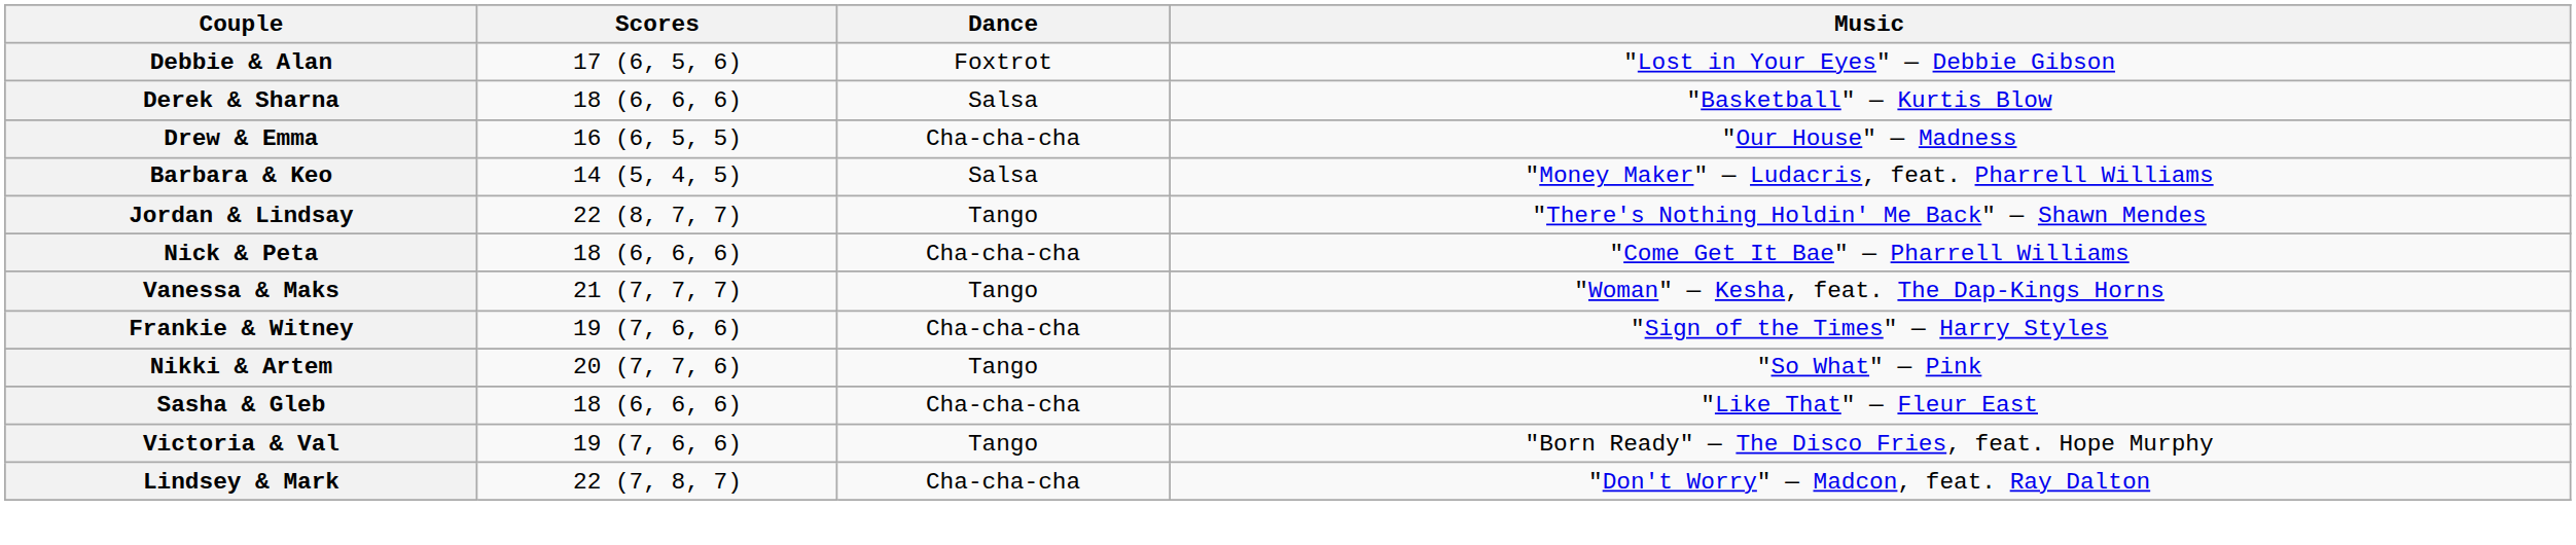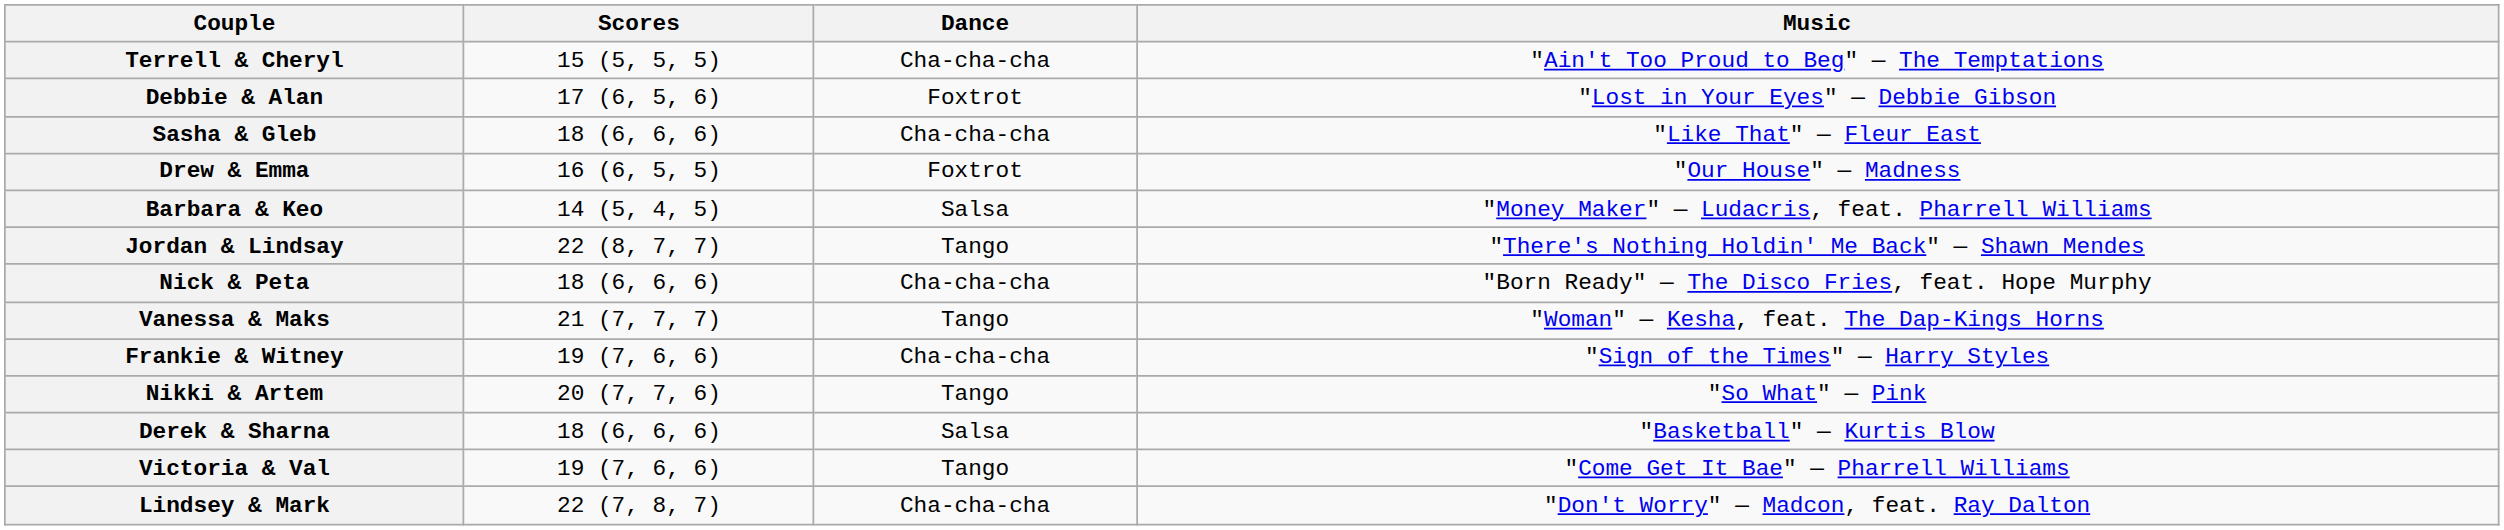 <table class="wikitable sortable" style="text-align:center; width:90%">
 <tr>
 <th scope="col">Couple</th>
 <th scope="col">Scores</th>
 <th scope="col" class="unsortable">Dance</th>
 <th scope="col" class="unsortable">Music</th>
 </tr>
 <tr>
+<th scope="row">Terrell & Cheryl</th>
+<td>15 (5, 5, 5)</td>
+<td>Cha-cha-cha</td>
+<td>"<a href='#'>Ain't Too Proud to Beg</a>" — <a href='#'>The Temptations</a></td>
+</tr>
+<tr>
 <th scope="row">Debbie & Alan</th>
 <td>17 (6, 5, 6)</td>
 <td>Foxtrot</td>
 <td>"<a href='#'>Lost in Your Eyes</a>" — <a href='#'>Debbie Gibson</a></td>
 </tr>
 <tr>
-<th scope="row">Derek & Sharna</th>
+<th scope="row">Sasha & Gleb</th>
 <td>18 (6, 6, 6)</td>
-<td>Salsa</td>
-<td>"<a href='#'>Basketball</a>" — <a href='#'>Kurtis Blow</a></td>
+<td>Cha-cha-cha</td>
+<td>"<a href='#'>Like That</a>" — <a href='#'>Fleur East</a></td>
 </tr>
 <tr>
 <th scope="row">Drew & Emma</th>
 <td>16 (6, 5, 5)</td>
-<td>Cha-cha-cha</td>
+<td>Foxtrot</td>
 <td>"<a href='#'>Our House</a>" — <a href='#'>Madness</a></td>
 </tr>
 <tr>
 <th scope="row">Barbara & Keo</th>
 <td>14 (5, 4, 5)</td>
 <td>Salsa</td>
 <td>"<a href='#'>Money Maker</a>" — <a href='#'>Ludacris</a>, feat. <a href='#'>Pharrell Williams</a></td>
 </tr>
 <tr>
 <th scope="row">Jordan & Lindsay</th>
 <td>22 (8, 7, 7)</td>
 <td>Tango</td>
 <td>"<a href='#'>There's Nothing Holdin' Me Back</a>" — <a href='#'>Shawn Mendes</a></td>
 </tr>
 <tr>
 <th scope="row">Nick & Peta</th>
 <td>18 (6, 6, 6)</td>
 <td>Cha-cha-cha</td>
-<td>"<a href='#'>Come Get It Bae</a>" — <a href='#'>Pharrell Williams</a></td>
+<td>"Born Ready" — <a href='#'>The Disco Fries</a>, feat. Hope Murphy</td>
 </tr>
 <tr>
 <th scope="row">Vanessa & Maks</th>
 <td>21 (7, 7, 7)</td>
 <td>Tango</td>
 <td>"<a href='#'>Woman</a>" — <a href='#'>Kesha</a>, feat. <a href='#'>The Dap-Kings Horns</a></td>
 </tr>
 <tr>
 <th scope="row">Frankie & Witney</th>
 <td>19 (7, 6, 6)</td>
 <td>Cha-cha-cha</td>
 <td>"<a href='#'>Sign of the Times</a>" — <a href='#'>Harry Styles</a></td>
 </tr>
 <tr>
 <th scope="row">Nikki & Artem</th>
 <td>20 (7, 7, 6)</td>
 <td>Tango</td>
 <td>"<a href='#'>So What</a>" — <a href='#'>Pink</a></td>
 </tr>
 <tr>
-<th scope="row">Sasha & Gleb</th>
+<th scope="row">Derek & Sharna</th>
 <td>18 (6, 6, 6)</td>
-<td>Cha-cha-cha</td>
-<td>"<a href='#'>Like That</a>" — <a href='#'>Fleur East</a></td>
+<td>Salsa</td>
+<td>"<a href='#'>Basketball</a>" — <a href='#'>Kurtis Blow</a></td>
 </tr>
 <tr>
 <th scope="row">Victoria & Val</th>
 <td>19 (7, 6, 6)</td>
 <td>Tango</td>
-<td>"Born Ready" — <a href='#'>The Disco Fries</a>, feat. Hope Murphy</td>
+<td>"<a href='#'>Come Get It Bae</a>" — <a href='#'>Pharrell Williams</a></td>
 </tr>
 <tr>
 <th scope="row">Lindsey & Mark</th>
 <td>22 (7, 8, 7)</td>
 <td>Cha-cha-cha</td>
 <td>"<a href='#'>Don't Worry</a>" — <a href='#'>Madcon</a>, feat. <a href='#'>Ray Dalton</a></td>
 </tr>
 </table>
